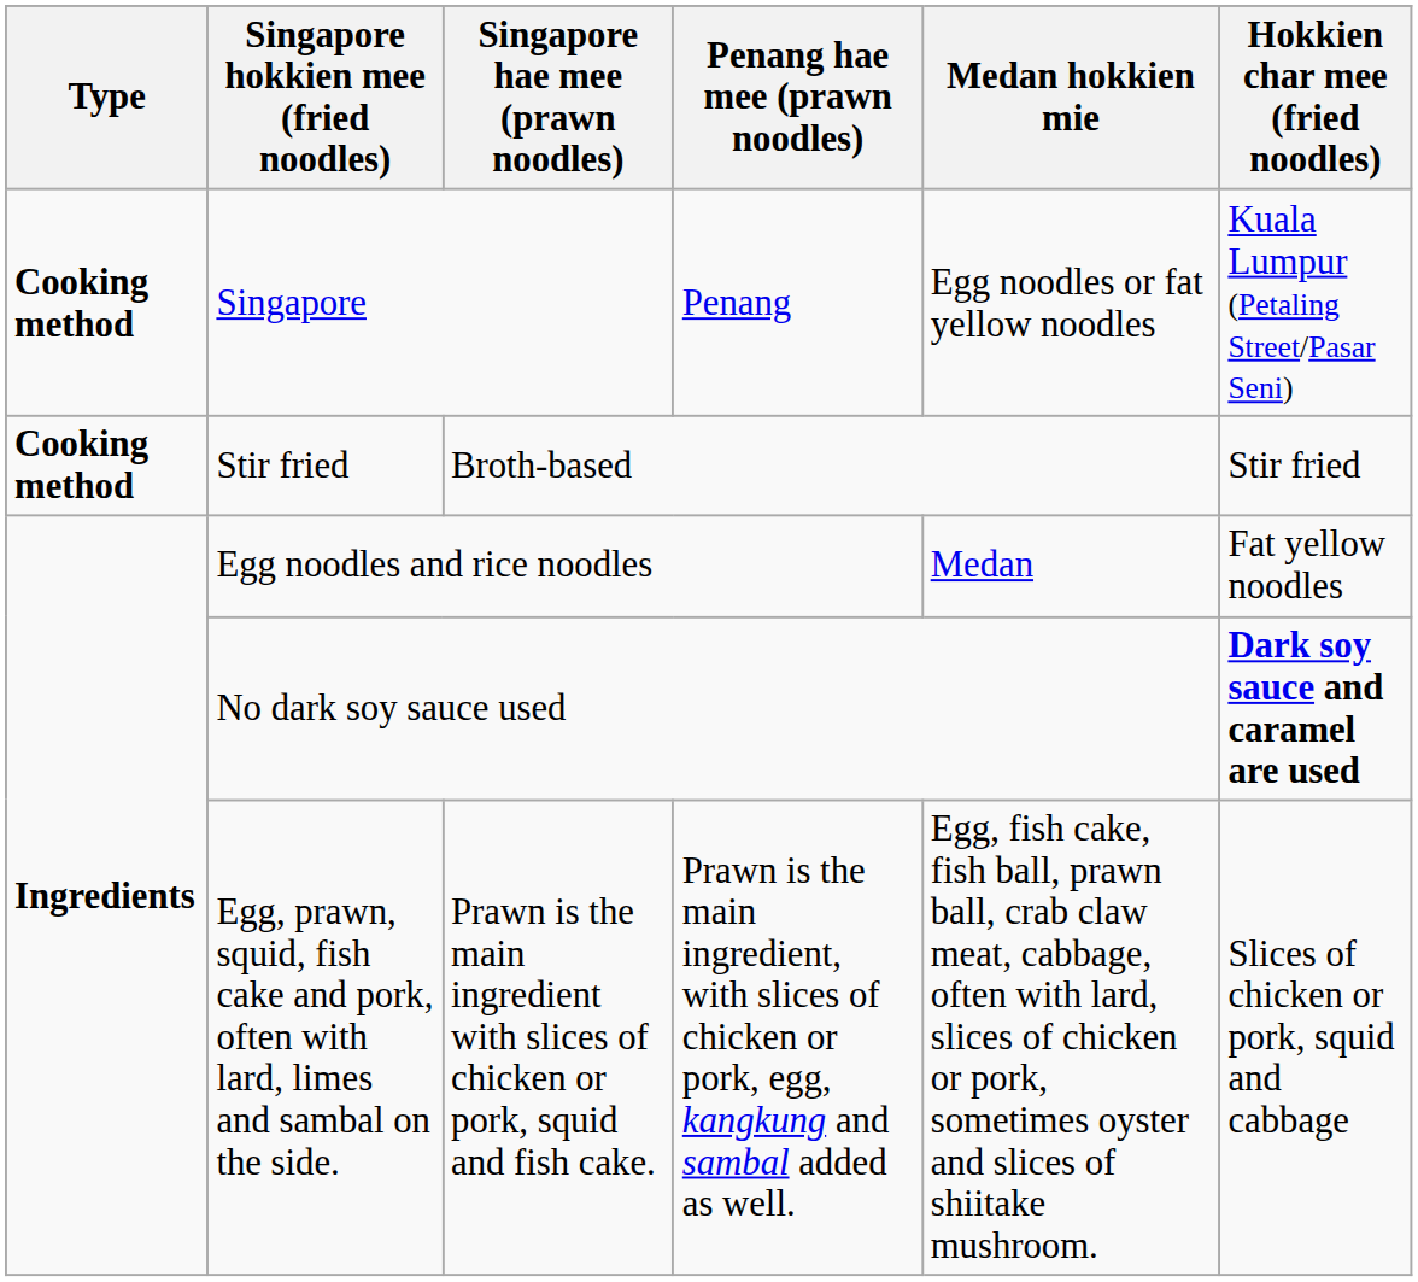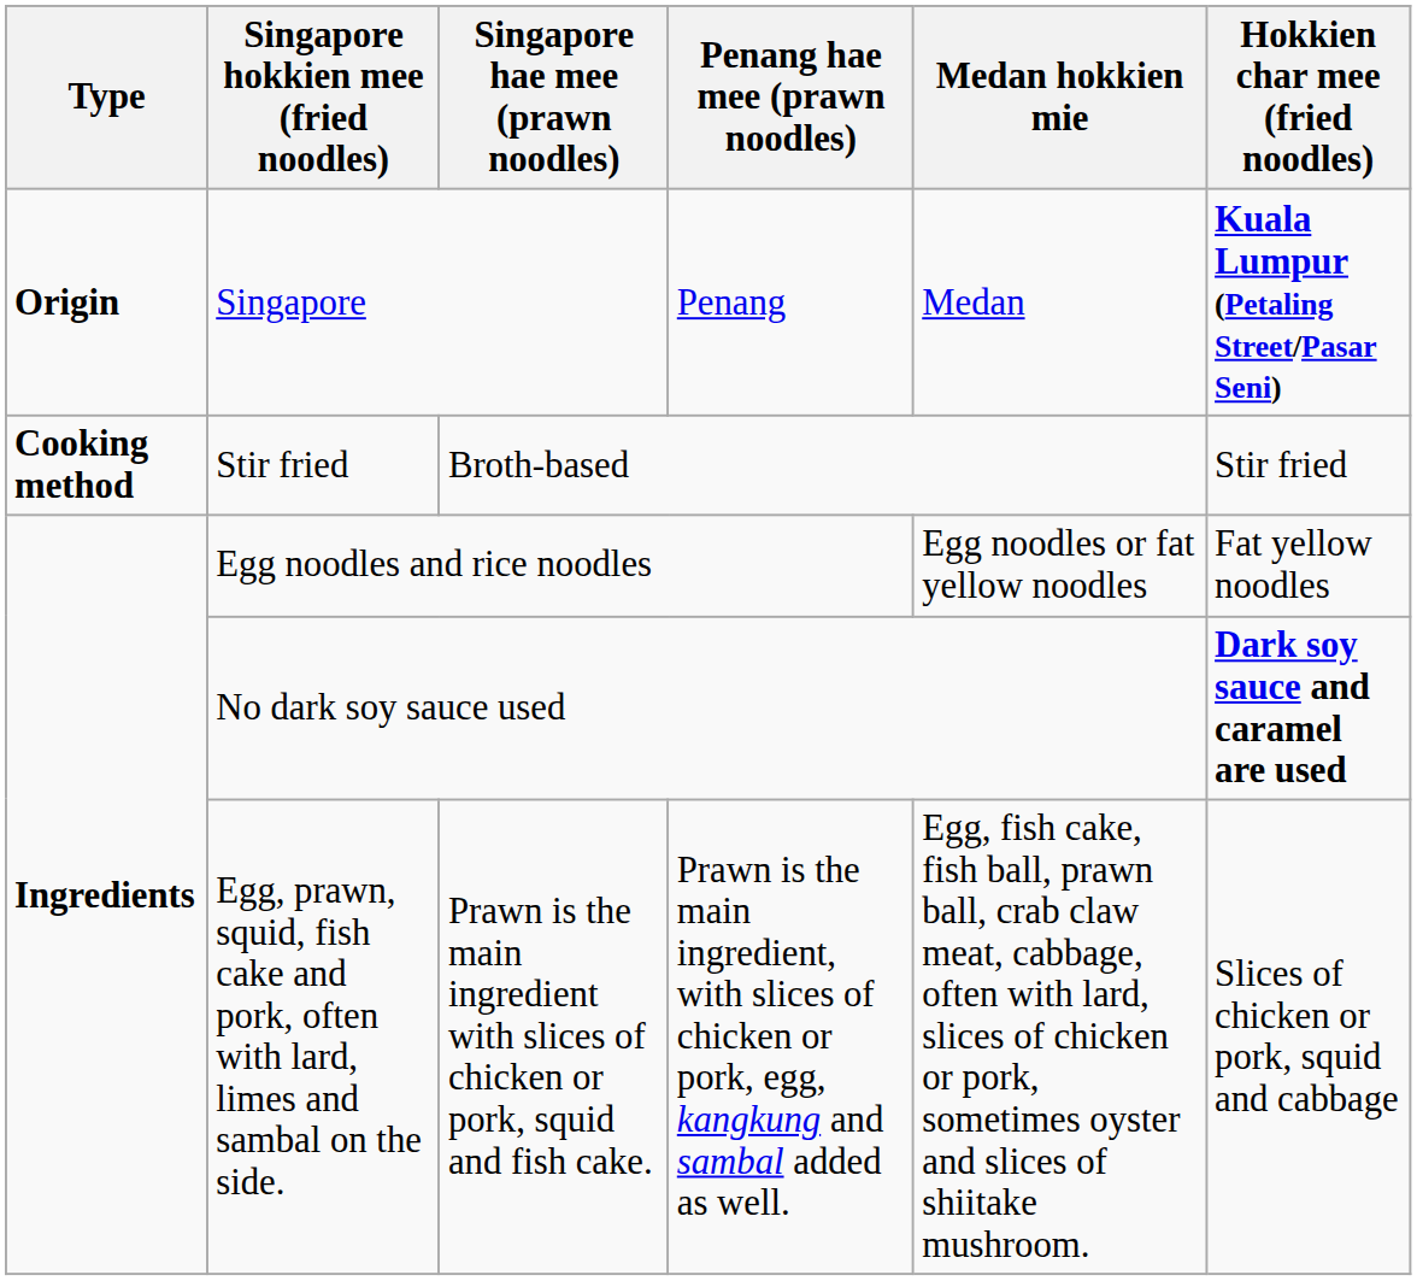 <table class="wikitable sortable">
 <tr>
 <th>Type</th>
 <th>Singapore hokkien mee<br>(fried noodles)</th>
 <th>Singapore hae mee<br>(prawn noodles)</th>
 <th>Penang hae mee (prawn noodles)</th>
 <th>Medan hokkien mie</th>
 <th>Hokkien char mee<br>(fried noodles)</th>
 </tr>
 <tr>
-<td><strong>Cooking method</strong></td>
+<td><strong>Origin</strong></td>
 <td colspan="2"><a href='#'>Singapore</a></td>
 <td><a href='#'>Penang</a></td>
-<td>Egg noodles or fat yellow noodles</td>
-<td><a href='#'>Kuala Lumpur</a> <br><small>(<a href='#'>Petaling Street</a>/<a href='#'>Pasar Seni</a>)</small></td>
+<td><a href='#'>Medan</a></td>
+<td><strong><a href='#'>Kuala Lumpur</a> <br><small>(<a href='#'>Petaling Street</a>/<a href='#'>Pasar Seni</a>)</small></strong></td>
 </tr>
 <tr>
 <td><strong>Cooking method</strong></td>
 <td>Stir fried</td>
 <td colspan="3">Broth-based</td>
 <td>Stir fried</td>
 </tr>
 <tr>
 <td rowspan="3"><strong>Ingredients</strong></td>
 <td colspan="3">Egg noodles and rice noodles</td>
-<td><a href='#'>Medan</a></td>
+<td>Egg noodles or fat yellow noodles</td>
 <td>Fat yellow noodles</td>
 </tr>
 <tr>
 <td colspan="4">No dark soy sauce used</td>
 <td><strong><a href='#'>Dark soy sauce</a> and caramel are used</strong></td>
 </tr>
 <tr>
 <td>Egg, prawn, squid, fish cake and pork, often with lard, limes and sambal on the side.</td>
 <td>Prawn is the main ingredient with slices of chicken or pork, squid and fish cake.</td>
 <td>Prawn is the main ingredient, with slices of chicken or pork, egg, <em><a href='#'>kangkung</a></em> and <em><a href='#'>sambal</a></em> added as well.</td>
 <td>Egg, fish cake, fish ball, prawn ball, crab claw meat, cabbage, often with lard, slices of chicken or pork, sometimes oyster and slices of shiitake mushroom.</td>
 <td>Slices of chicken or pork, squid and cabbage</td>
 </tr>
 </table>
